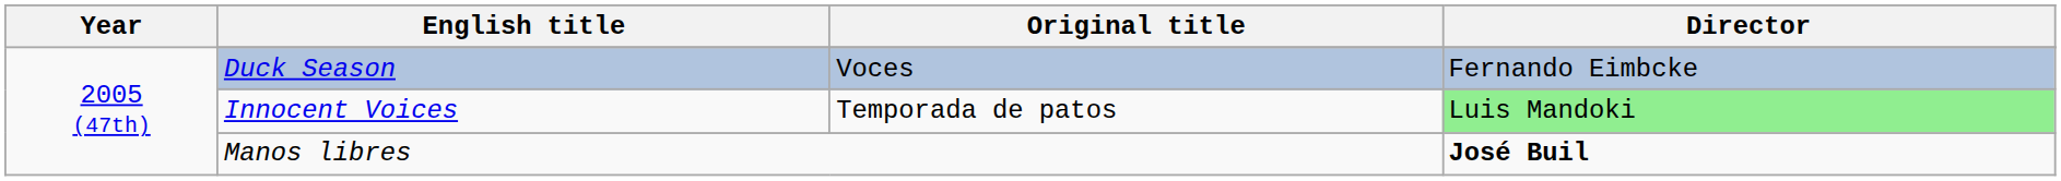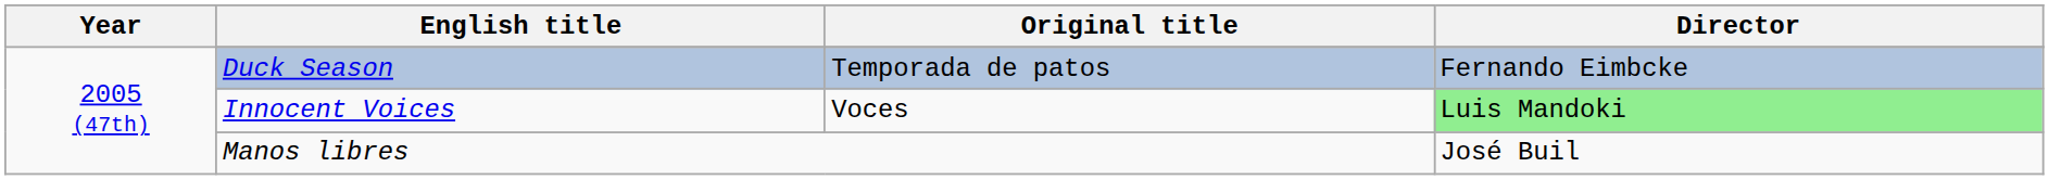 <table class="wikitable">
 <tr>
 <th width="100"><strong>Year</strong></th>
 <th width="300"><strong>English title</strong></th>
 <th width="300"><strong>Original title</strong></th>
 <th width="300"><strong>Director</strong></th>
 </tr>
 <tr>
 <td rowspan="5" style="text-align:center;"><a href='#'>2005</a><br><small><a href='#'>(47th)</a></small></td>
 </tr>
 <tr style="background:#B0C4DE;">
 <td><em><a href='#'>Duck Season</a></em></td>
-<td>Voces </td>
+<td>Temporada de patos</td>
 <td>Fernando Eimbcke</td>
 </tr>
 <tr>
 <td><em><a href='#'>Innocent Voices</a></em></td>
-<td>Temporada de patos</td>
+<td>Voces </td>
 <td style="background: lightgreen;">Luis Mandoki</td>
 </tr>
 <tr>
 <td colspan="2"><em>Manos libres</em></td>
-<td><strong>José Buil</strong></td>
+<td>José Buil</td>
 </tr>
 </table>
